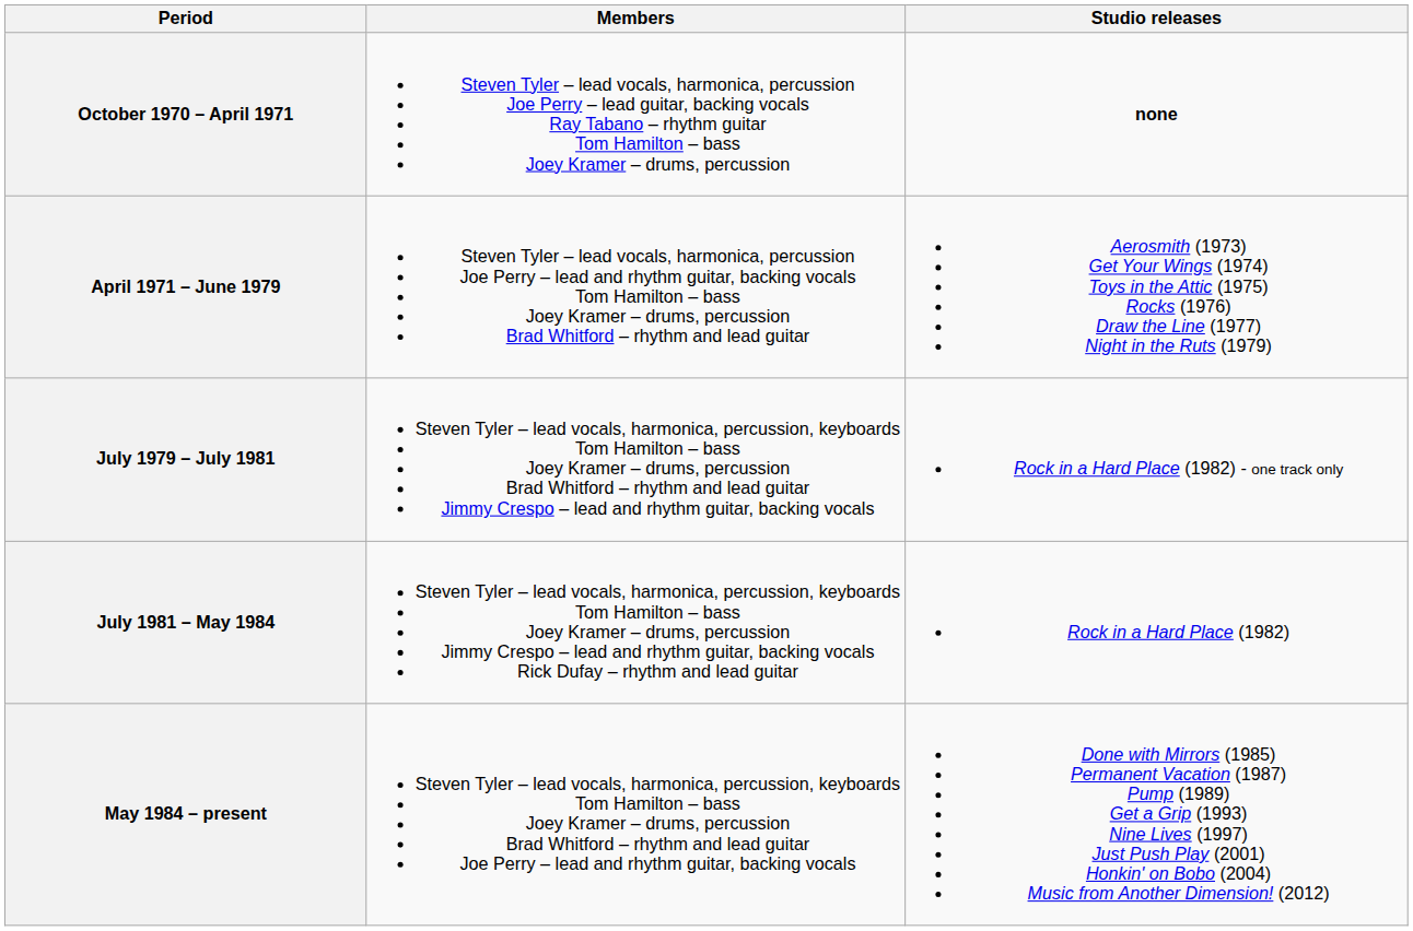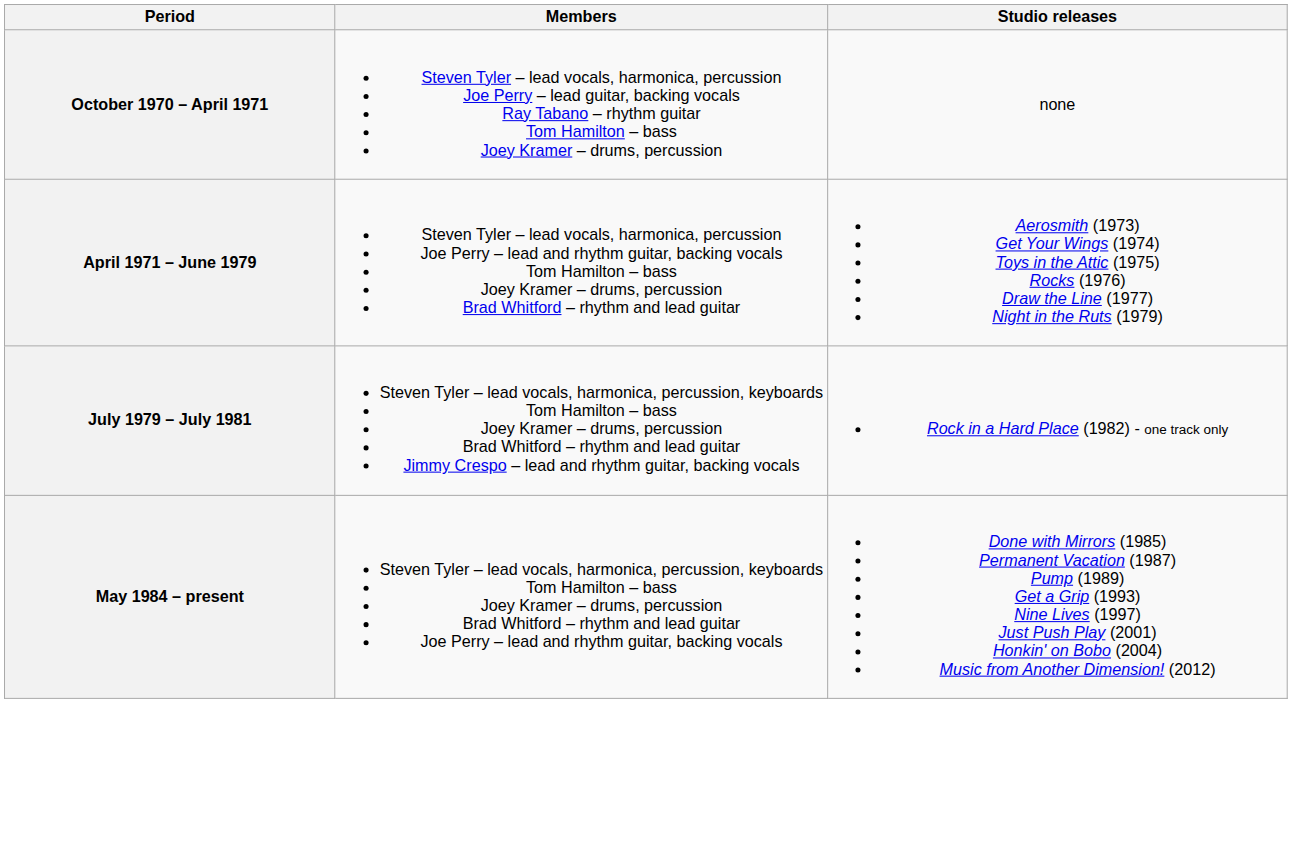 <table class="wikitable plainrowheaders" style="text-align:center;">
 <tr>
 <th scope="col" style="width:20em;">Period</th>
 <th scope="col" style="width:30em;">Members</th>
 <th scope="col" style="width:28em;">Studio releases</th>
 </tr>
 <tr>
 <th>October 1970 – April 1971</th>
 <td><br><ul><li><a href='#'>Steven Tyler</a> – lead vocals, harmonica, percussion</li><li><a href='#'>Joe Perry</a> – lead guitar, backing vocals</li><li><a href='#'>Ray Tabano</a> – rhythm guitar</li><li><a href='#'>Tom Hamilton</a> – bass</li><li><a href='#'>Joey Kramer</a> – drums, percussion</li></ul></td>
-<td><strong>none</strong></td>
+<td>none</td>
 </tr>
 <tr>
 <th>April 1971 – June 1979</th>
 <td><br><ul><li>Steven Tyler – lead vocals, harmonica, percussion</li><li>Joe Perry – lead and rhythm guitar, backing vocals</li><li>Tom Hamilton – bass</li><li>Joey Kramer – drums, percussion</li><li><a href='#'>Brad Whitford</a> – rhythm and lead guitar</li></ul></td>
 <td><br><ul><li><em><a href='#'>Aerosmith</a></em> (1973)</li><li><em><a href='#'>Get Your Wings</a></em> (1974)</li><li><em><a href='#'>Toys in the Attic</a></em> (1975)</li><li><em><a href='#'>Rocks</a></em> (1976)</li><li><em><a href='#'>Draw the Line</a></em> (1977)</li><li><em><a href='#'>Night in the Ruts</a></em> (1979)</li></ul></td>
 </tr>
 <tr>
 <th>July 1979 – July 1981</th>
 <td><br><ul><li>Steven Tyler – lead vocals, harmonica, percussion, keyboards</li><li>Tom Hamilton – bass</li><li>Joey Kramer – drums, percussion</li><li>Brad Whitford – rhythm and lead guitar</li><li><a href='#'>Jimmy Crespo</a> – lead and rhythm guitar, backing vocals</li></ul></td>
 <td><br><ul><li><em><a href='#'>Rock in a Hard Place</a></em> (1982) - <small>one track only</small></li></ul></td>
 </tr>
 <tr>
-<th>July 1981 – May 1984</th>
-<td><br><ul><li>Steven Tyler – lead vocals, harmonica, percussion, keyboards</li><li>Tom Hamilton – bass</li><li>Joey Kramer – drums, percussion</li><li>Jimmy Crespo – lead and rhythm guitar, backing vocals</li><li>Rick Dufay – rhythm and lead guitar</li></ul></td>
-<td><br><ul><li><em><a href='#'>Rock in a Hard Place</a></em> (1982)</li></ul></td>
-</tr>
-<tr>
 <th>May 1984 – present</th>
 <td><br><ul><li>Steven Tyler – lead vocals, harmonica, percussion, keyboards</li><li>Tom Hamilton – bass</li><li>Joey Kramer – drums, percussion</li><li>Brad Whitford – rhythm and lead guitar</li><li>Joe Perry – lead and rhythm guitar, backing vocals</li></ul></td>
 <td><br><ul><li><em><a href='#'>Done with Mirrors</a></em> (1985)</li><li><em><a href='#'>Permanent Vacation</a></em> (1987)</li><li><em><a href='#'>Pump</a></em> (1989)</li><li><em><a href='#'>Get a Grip</a></em> (1993)</li><li><em><a href='#'>Nine Lives</a></em> (1997)</li><li><em><a href='#'>Just Push Play</a></em> (2001)</li><li><em><a href='#'>Honkin' on Bobo</a></em> (2004)</li><li><em><a href='#'>Music from Another Dimension!</a></em> (2012)</li></ul></td>
 </tr>
 </table>
